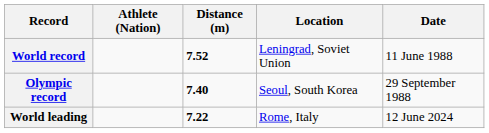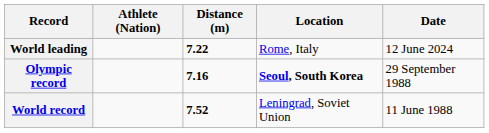 <table class="wikitable">
 <tr>
 <th>Record</th>
 <th>Athlete (Nation)</th>
 <th>Distance (m)</th>
 <th>Location</th>
 <th>Date</th>
 </tr>
 <tr>
+<th>World leading</th>
+<td></td>
+<td><strong>7.22</strong></td>
+<td><a href='#'>Rome</a>, Italy</td>
+<td>12 June 2024</td>
+</tr>
+<tr>
+<th><a href='#'>Olympic record</a></th>
+<td></td>
+<td><strong>7.16</strong></td>
+<td><strong><a href='#'>Seoul</a>, South Korea</strong></td>
+<td>29 September 1988</td>
+</tr>
+<tr>
 <th><a href='#'>World record</a></th>
 <td></td>
 <td><strong>7.52</strong></td>
 <td><a href='#'>Leningrad</a>, Soviet Union</td>
 <td>11 June 1988</td>
 </tr>
-<tr>
-<th><a href='#'>Olympic record</a></th>
-<td></td>
-<td><strong>7.40</strong></td>
-<td><a href='#'>Seoul</a>, South Korea</td>
-<td>29 September 1988</td>
-</tr>
-<tr>
-<th>World leading</th>
-<td></td>
-<td><strong>7.22</strong></td>
-<td><a href='#'>Rome</a>, Italy</td>
-<td>12 June 2024</td>
-</tr>
 </table>
